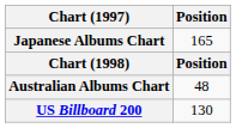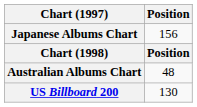 <table class="wikitable plainrowheaders" style="text-align:center;">
 <tr>
 <th scope="col">Chart (1997)</th>
 <th scope="col">Position</th>
 </tr>
 <tr>
 <th scope="row">Japanese Albums Chart</th>
-<td>165</td>
+<td>156</td>
 </tr>
 <tr>
 <th>Chart (1998)</th>
 <th>Position</th>
 </tr>
 <tr>
 <th scope="row">Australian Albums Chart</th>
 <td>48</td>
 </tr>
 <tr>
 <th scope="row"><a href='#'>US <em>Billboard</em> 200</a></th>
 <td>130</td>
 </tr>
 </table>
